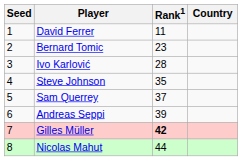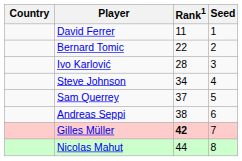 <table class="wikitable" border="1">
 <tr>
-<th>Seed</th>
+<th width="70">Country</th>
 <th width="175">Player</th>
 <th>Rank<sup>1</sup></th>
-<th width="70">Country</th>
+<th>Seed</th>
 </tr>
 <tr>
-<td>1</td>
+<td></td>
 <td><a href='#'>David Ferrer</a></td>
 <td>11</td>
-<td></td>
+<td>1</td>
 </tr>
 <tr>
+<td></td>
+<td><a href='#'>Bernard Tomic</a></td>
+<td>22</td>
 <td>2</td>
-<td><a href='#'>Bernard Tomic</a></td>
-<td>23</td>
-<td></td>
 </tr>
 <tr>
-<td>3</td>
+<td></td>
 <td><a href='#'>Ivo Karlović</a></td>
 <td>28</td>
-<td></td>
+<td>3</td>
 </tr>
 <tr>
+<td></td>
+<td><a href='#'>Steve Johnson</a></td>
+<td>34</td>
 <td>4</td>
-<td><a href='#'>Steve Johnson</a></td>
-<td>35</td>
-<td></td>
 </tr>
 <tr>
-<td>5</td>
+<td></td>
 <td><a href='#'>Sam Querrey</a></td>
 <td>37</td>
-<td></td>
+<td>5</td>
 </tr>
 <tr>
+<td></td>
+<td><a href='#'>Andreas Seppi</a></td>
+<td>38</td>
 <td>6</td>
-<td><a href='#'>Andreas Seppi</a></td>
-<td>39</td>
-<td></td>
 </tr>
 <tr style="background:#fcc;">
-<td>7</td>
+<td></td>
 <td><a href='#'>Gilles Müller</a></td>
 <td><strong>42</strong></td>
-<td></td>
+<td>7</td>
 </tr>
 <tr style="background:#cfc;">
-<td>8</td>
+<td></td>
 <td><a href='#'>Nicolas Mahut</a></td>
 <td>44</td>
-<td></td>
+<td>8</td>
 </tr>
 </table>
